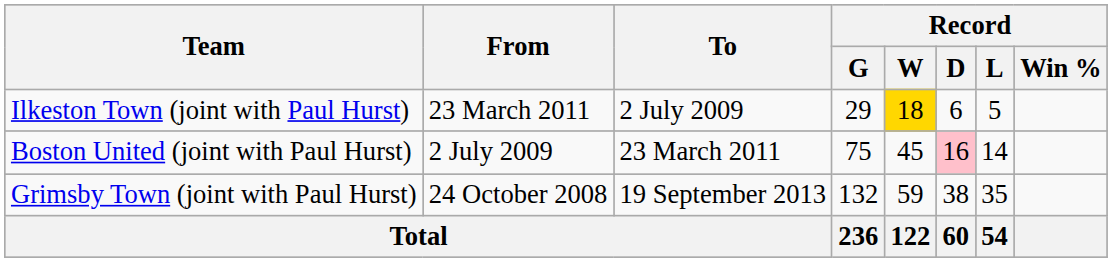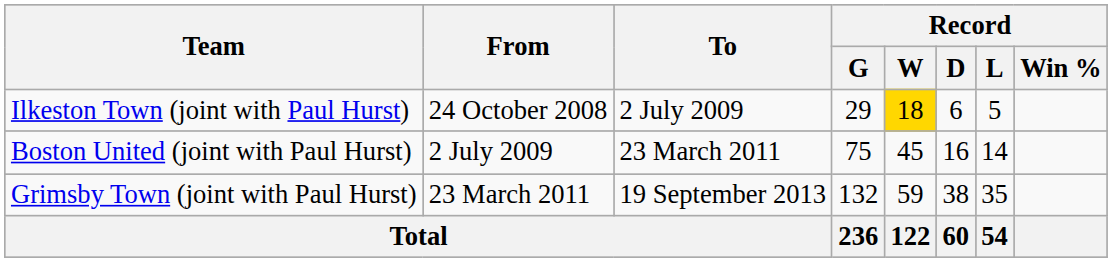 <table class="wikitable" style="text-align: center">
 <tr>
 <th rowspan="2">Team</th>
 <th rowspan="2">From</th>
 <th rowspan="2">To</th>
 <th colspan="5">Record</th>
 </tr>
 <tr>
 <th>G</th>
 <th>W</th>
 <th>D</th>
 <th>L</th>
 <th>Win %</th>
 </tr>
 <tr>
 <td align=left><a href='#'>Ilkeston Town</a> (joint with <a href='#'>Paul Hurst</a>)</td>
-<td align=left>23 March 2011</td>
+<td align=left>24 October 2008</td>
 <td align=left>2 July 2009</td>
 <td>29</td>
 <td style="background: gold;">18</td>
 <td>6</td>
 <td>5</td>
 <td></td>
 </tr>
 <tr>
 <td align=left><a href='#'>Boston United</a> (joint with Paul Hurst)</td>
 <td align=left>2 July 2009</td>
 <td align=left>23 March 2011</td>
 <td>75</td>
 <td>45</td>
-<td style="background: pink;">16</td>
+<td>16</td>
 <td>14</td>
 <td></td>
 </tr>
 <tr>
 <td align=left><a href='#'>Grimsby Town</a> (joint with Paul Hurst)</td>
-<td align=left>24 October 2008</td>
+<td align=left>23 March 2011</td>
 <td align=left>19 September 2013</td>
 <td>132</td>
 <td>59</td>
 <td>38</td>
 <td>35</td>
 <td></td>
 </tr>
 <tr>
 <th colspan=3>Total</th>
 <th>236</th>
 <th>122</th>
 <th>60</th>
 <th>54</th>
 <th></th>
 </tr>
 </table>
